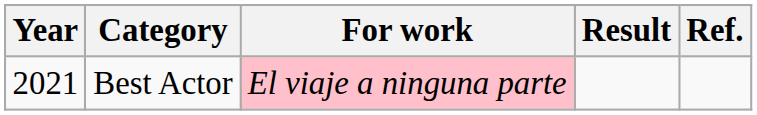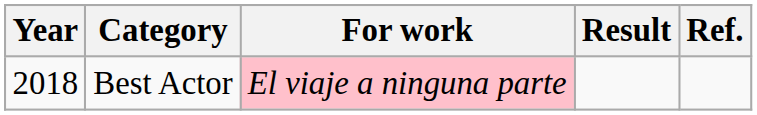 <table class="wikitable sortable">
 <tr>
 <th>Year</th>
 <th>Category</th>
 <th>For work</th>
 <th>Result</th>
 <th>Ref.</th>
 </tr>
 <tr>
-<td>2021</td>
+<td>2018</td>
 <td>Best Actor</td>
 <td style="background: pink;"><em>El viaje a ninguna parte</em></td>
 <td></td>
 <td></td>
 </tr>
 </table>
